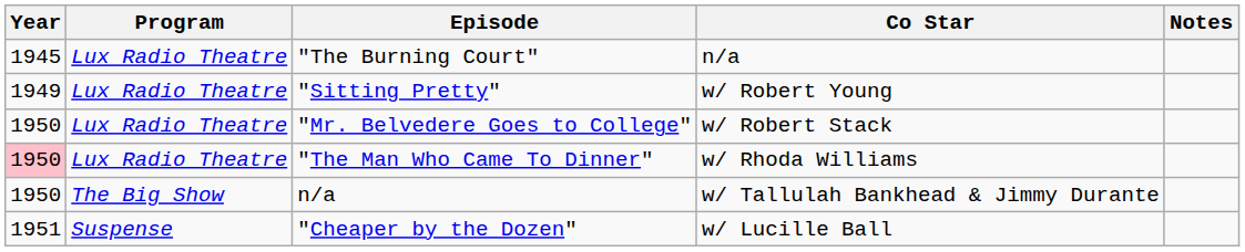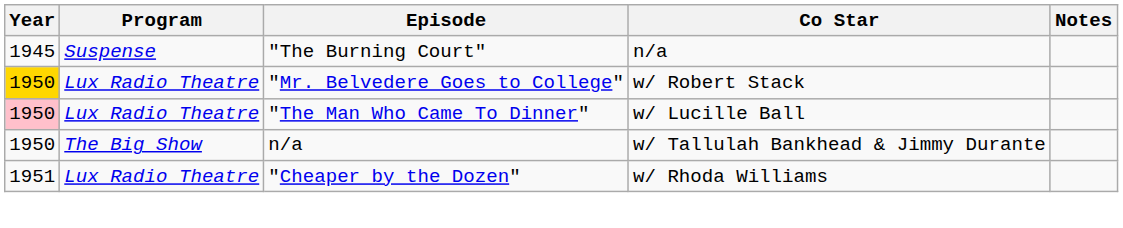 <table class="wikitable">
 <tr>
 <th>Year</th>
 <th>Program</th>
 <th>Episode</th>
 <th>Co Star</th>
 <th>Notes</th>
 </tr>
 <tr>
 <td>1945</td>
-<td><em><a href='#'>Lux Radio Theatre</a></em></td>
+<td><em><a href='#'>Suspense</a></em></td>
 <td>"The Burning Court"</td>
 <td>n/a</td>
 <td align=center></td>
 </tr>
 <tr>
-<td>1949</td>
-<td><em><a href='#'>Lux Radio Theatre</a></em></td>
-<td>"<a href='#'>Sitting Pretty</a>"</td>
-<td>w/ Robert Young</td>
-<td align=center></td>
-</tr>
-<tr>
-<td>1950</td>
+<td style="background: gold;">1950</td>
 <td><em><a href='#'>Lux Radio Theatre</a></em></td>
 <td>"<a href='#'>Mr. Belvedere Goes to College</a>"</td>
 <td>w/ Robert Stack</td>
 <td align=center></td>
 </tr>
 <tr>
 <td style="background: pink;">1950</td>
 <td><em><a href='#'>Lux Radio Theatre</a></em></td>
 <td>"<a href='#'>The Man Who Came To Dinner</a>"</td>
-<td>w/ Rhoda Williams</td>
+<td>w/ Lucille Ball</td>
 <td align=center></td>
 </tr>
 <tr>
 <td>1950</td>
 <td><em><a href='#'>The Big Show</a></em></td>
 <td>n/a</td>
 <td>w/ Tallulah Bankhead & Jimmy Durante</td>
 <td align=center></td>
 </tr>
 <tr>
 <td>1951</td>
-<td><em><a href='#'>Suspense</a></em></td>
+<td><em><a href='#'>Lux Radio Theatre</a></em></td>
 <td>"<a href='#'>Cheaper by the Dozen</a>"</td>
-<td>w/ Lucille Ball</td>
+<td>w/ Rhoda Williams</td>
 <td align=center></td>
 </tr>
 </table>
